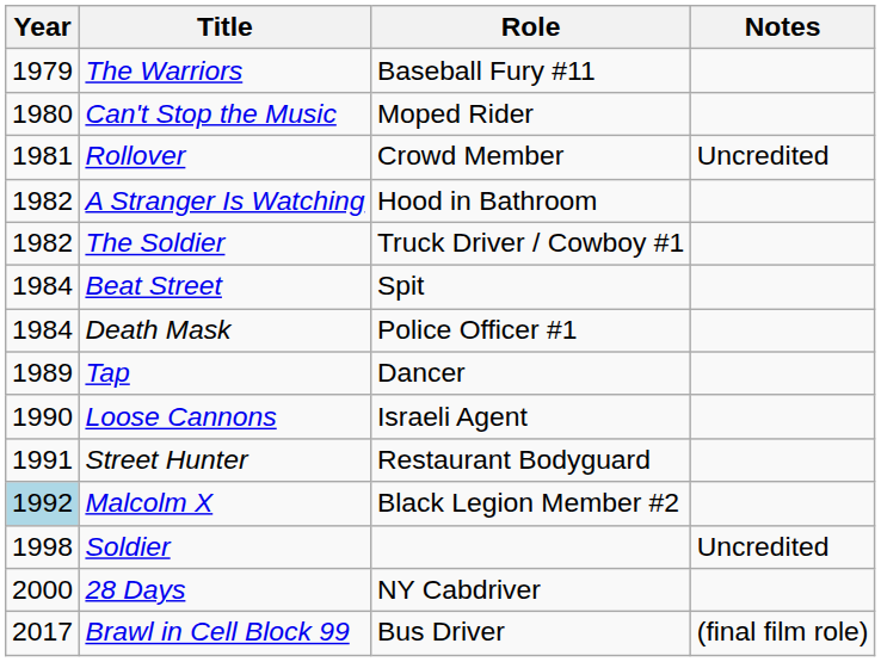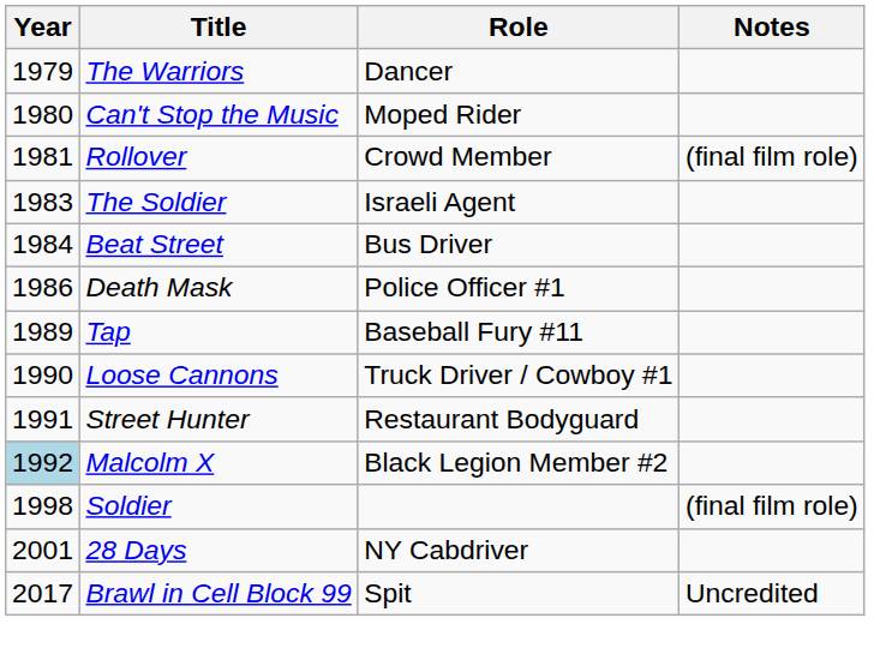 <table class="wikitable">
 <tr>
 <th>Year</th>
 <th>Title</th>
 <th>Role</th>
 <th class="unsortable">Notes</th>
 </tr>
 <tr>
 <td>1979</td>
 <td><em><a href='#'>The Warriors</a></em></td>
-<td>Baseball Fury #11</td>
+<td>Dancer</td>
 <td></td>
 </tr>
 <tr>
 <td>1980</td>
 <td><em><a href='#'>Can't Stop the Music</a></em></td>
 <td>Moped Rider</td>
 <td></td>
 </tr>
 <tr>
 <td>1981</td>
 <td><em><a href='#'>Rollover</a></em></td>
 <td>Crowd Member</td>
-<td>Uncredited</td>
+<td>(final film role)</td>
 </tr>
 <tr>
-<td>1982</td>
-<td><em><a href='#'>A Stranger Is Watching</a></em></td>
-<td>Hood in Bathroom</td>
-<td></td>
-</tr>
-<tr>
-<td>1982</td>
+<td>1983</td>
 <td><em><a href='#'>The Soldier</a></em></td>
-<td>Truck Driver / Cowboy #1</td>
+<td>Israeli Agent</td>
 <td></td>
 </tr>
 <tr>
 <td>1984</td>
 <td><em><a href='#'>Beat Street</a></em></td>
-<td>Spit</td>
+<td>Bus Driver</td>
 <td></td>
 </tr>
 <tr>
-<td>1984</td>
+<td>1986</td>
 <td><em>Death Mask</em></td>
 <td>Police Officer #1</td>
 <td></td>
 </tr>
 <tr>
 <td>1989</td>
 <td><em><a href='#'>Tap</a></em></td>
-<td>Dancer</td>
+<td>Baseball Fury #11</td>
 <td></td>
 </tr>
 <tr>
 <td>1990</td>
 <td><em><a href='#'>Loose Cannons</a></em></td>
-<td>Israeli Agent</td>
+<td>Truck Driver / Cowboy #1</td>
 <td></td>
 </tr>
 <tr>
 <td>1991</td>
 <td><em>Street Hunter</em></td>
 <td>Restaurant Bodyguard</td>
 <td></td>
 </tr>
 <tr>
 <td style="background: lightblue;">1992</td>
 <td><em><a href='#'>Malcolm X</a></em></td>
 <td>Black Legion Member #2</td>
 <td></td>
 </tr>
 <tr>
 <td>1998</td>
 <td><em><a href='#'>Soldier</a></em></td>
 <td></td>
-<td>Uncredited</td>
+<td>(final film role)</td>
 </tr>
 <tr>
-<td>2000</td>
+<td>2001</td>
 <td><em><a href='#'>28 Days</a></em></td>
 <td>NY Cabdriver</td>
 <td></td>
 </tr>
 <tr>
 <td>2017</td>
 <td><em><a href='#'>Brawl in Cell Block 99</a></em></td>
-<td>Bus Driver</td>
-<td>(final film role)</td>
+<td>Spit</td>
+<td>Uncredited</td>
 </tr>
 </table>
